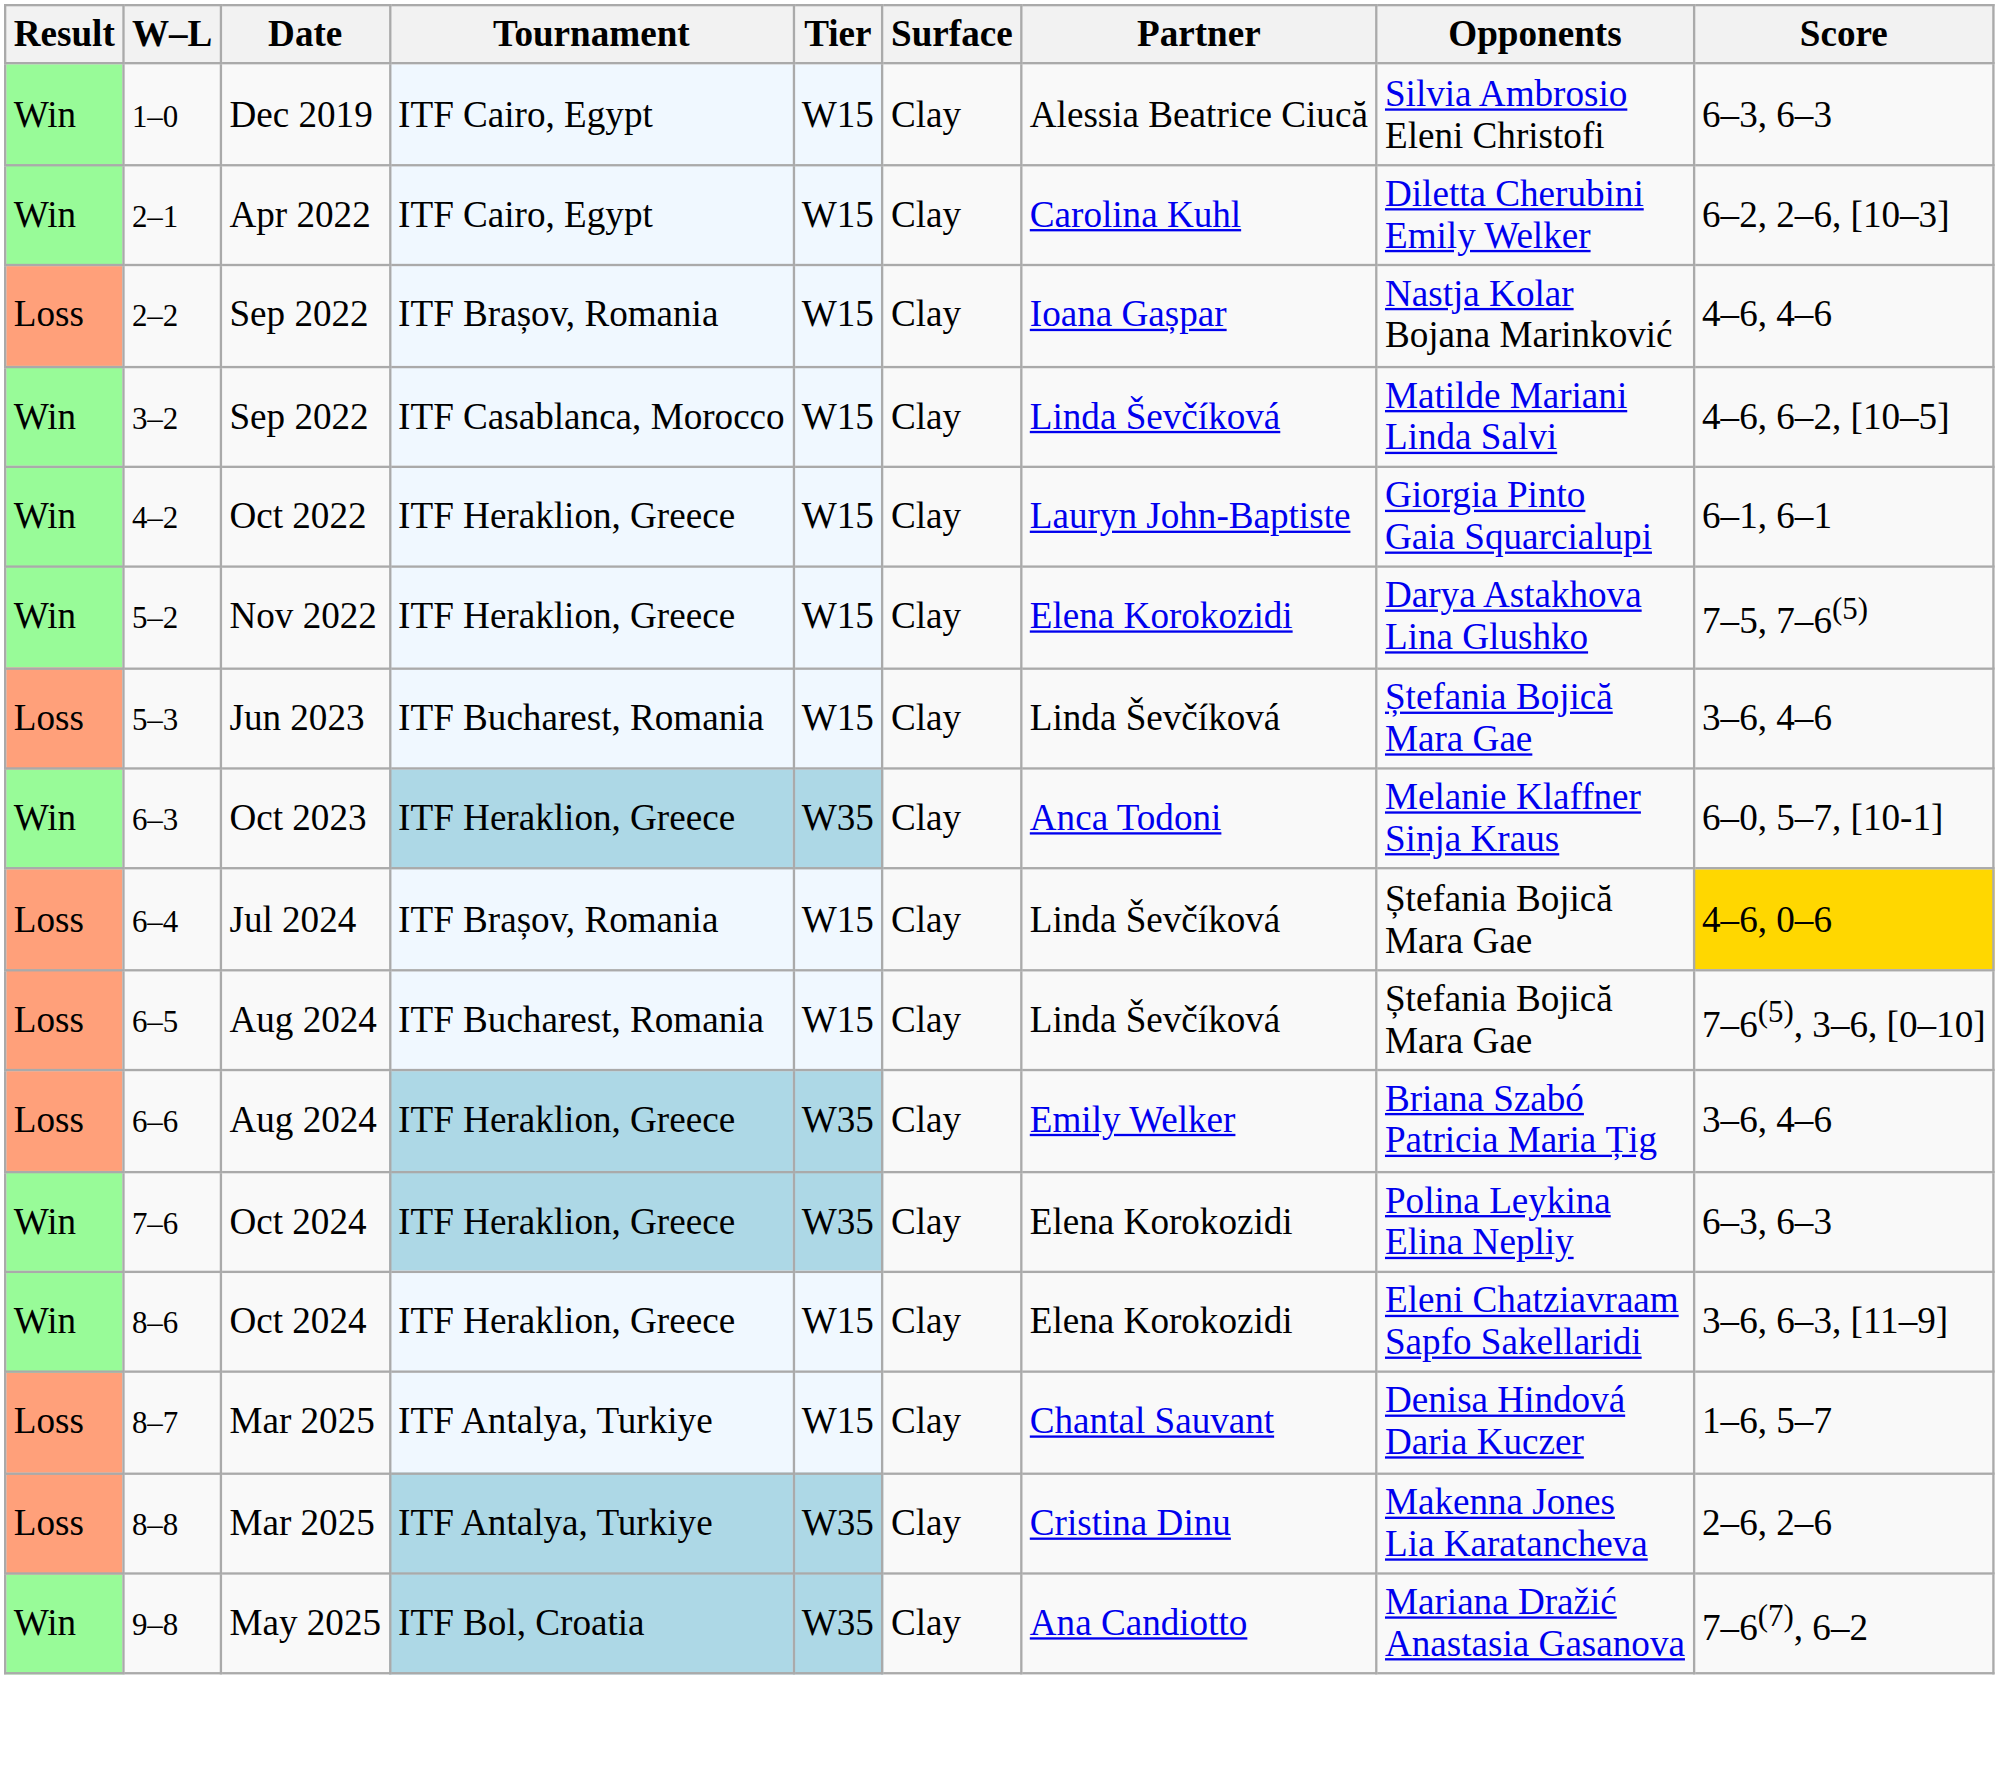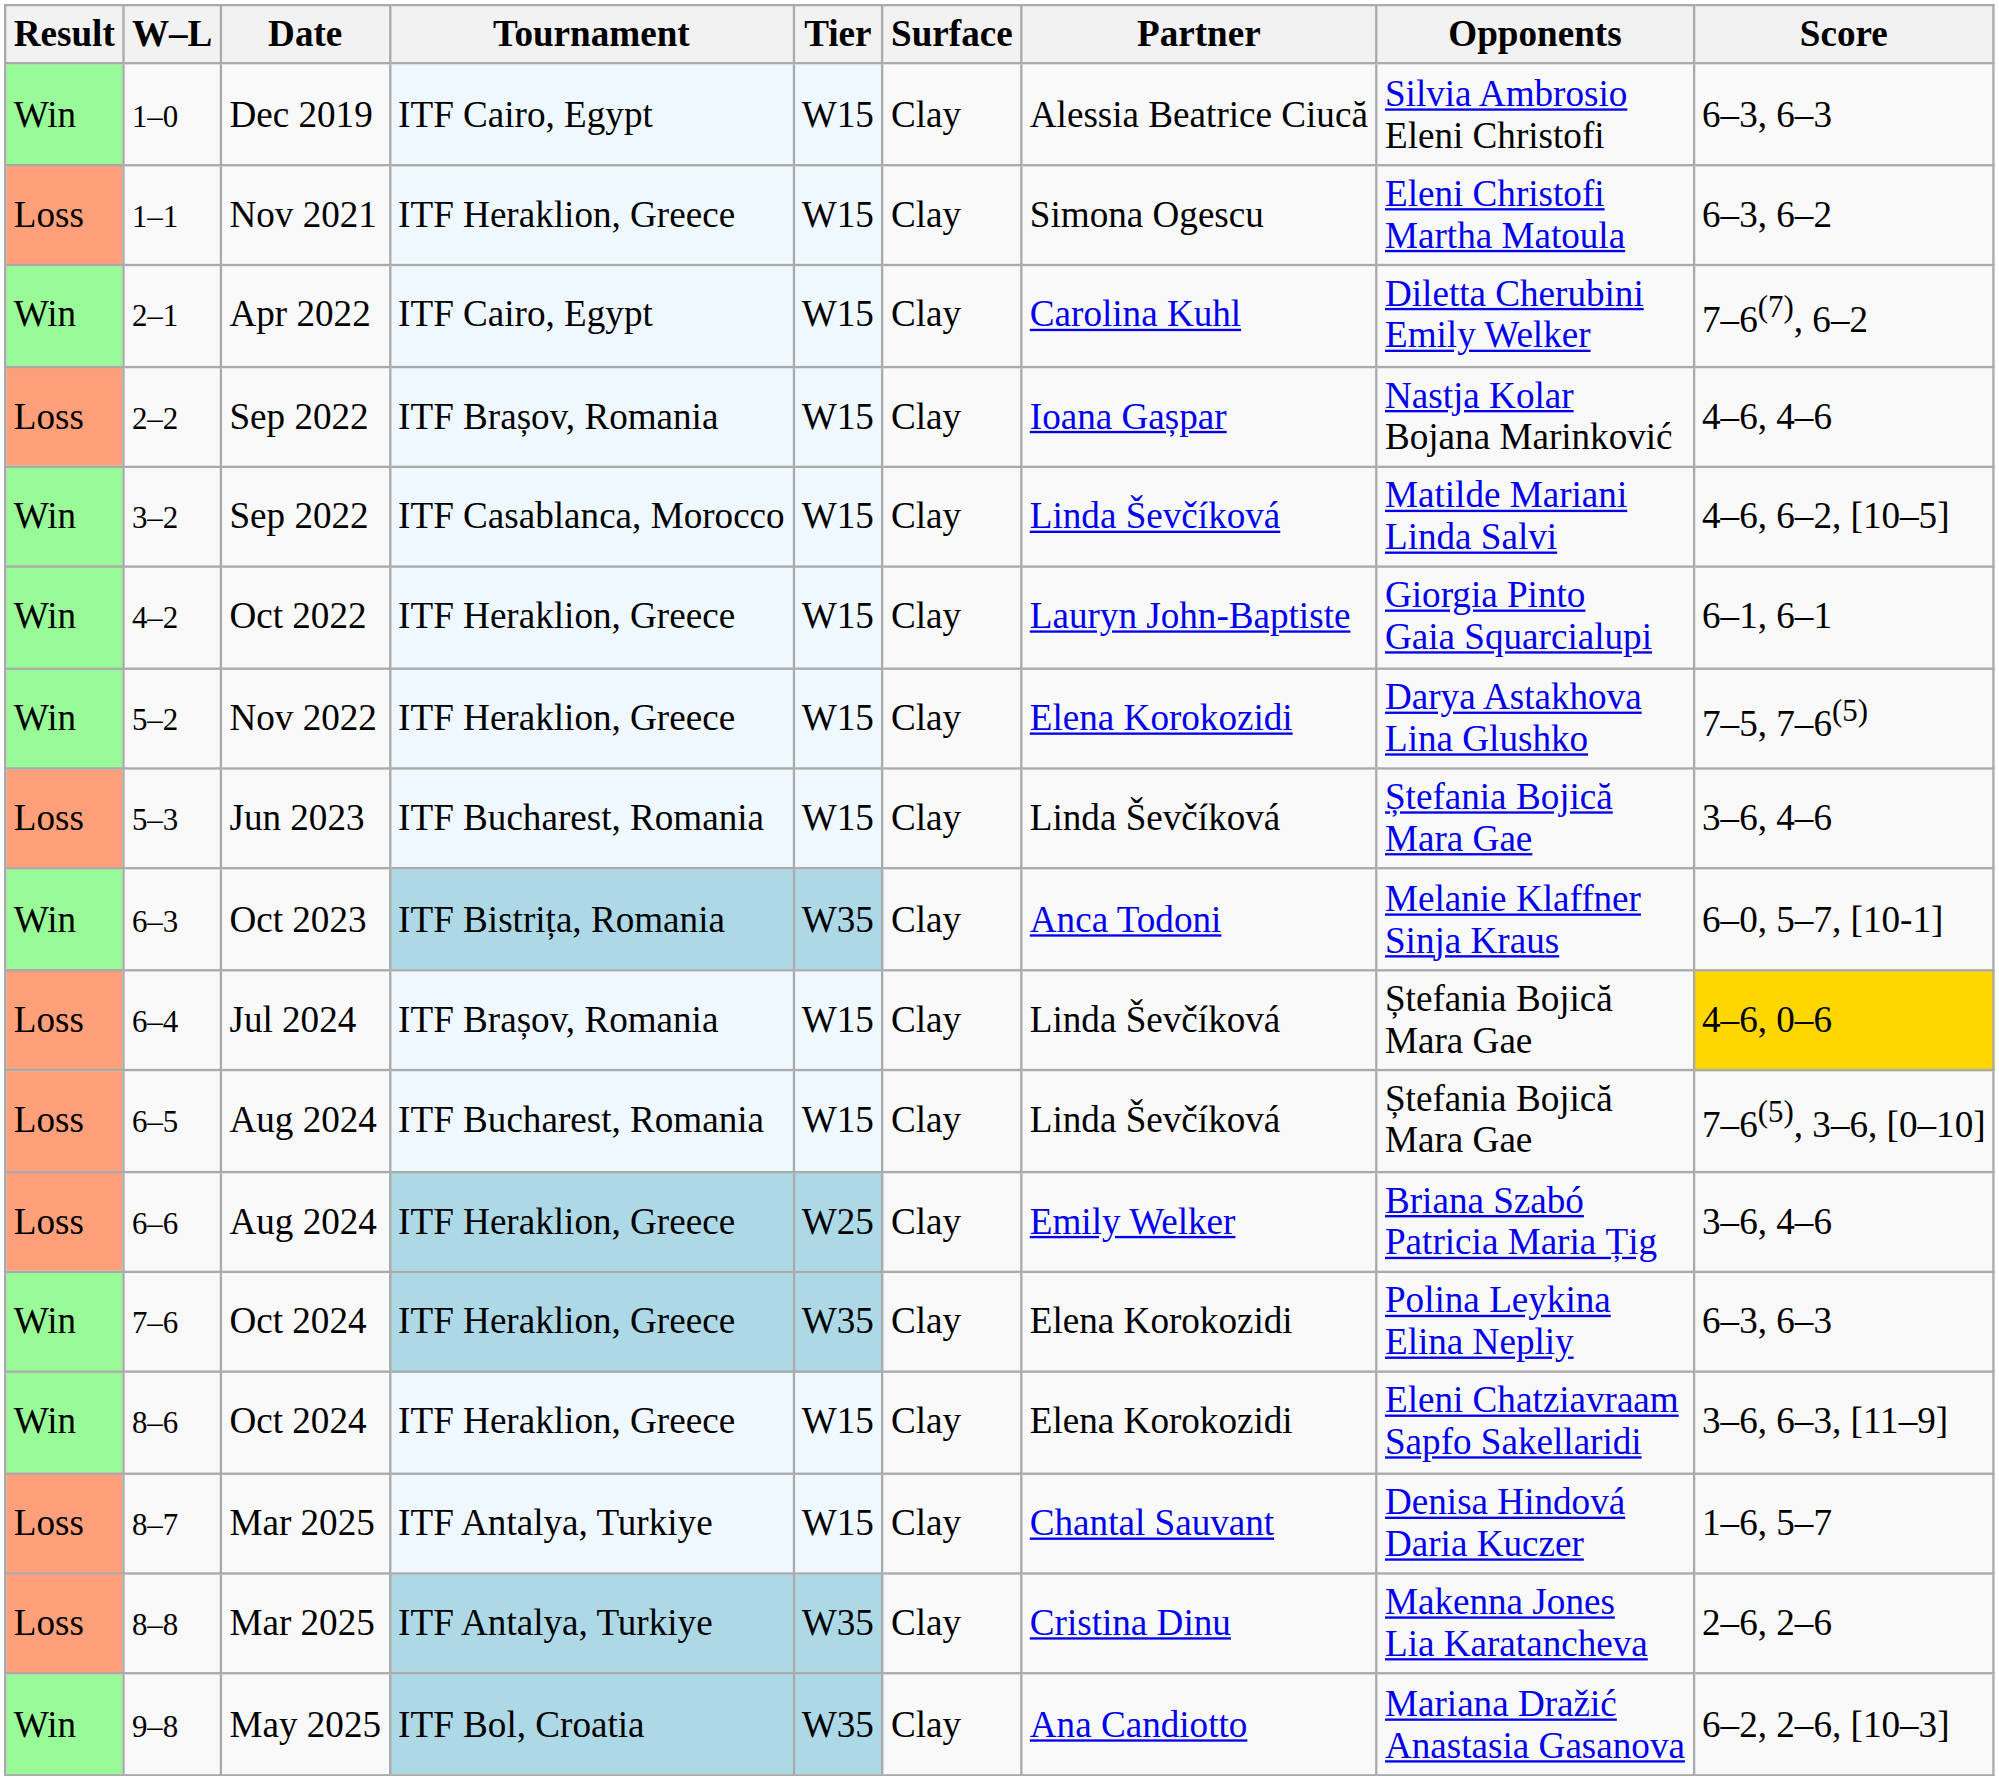 <table class="sortable wikitable">
 <tr>
 <th>Result</th>
 <th class="unsortable">W–L</th>
 <th>Date</th>
 <th>Tournament</th>
 <th>Tier</th>
 <th>Surface</th>
 <th>Partner</th>
 <th>Opponents</th>
 <th class="unsortable">Score</th>
 </tr>
 <tr>
 <td style="background:#98fb98;">Win</td>
 <td><small>1–0</small></td>
 <td>Dec 2019</td>
 <td style="background:#f0f8ff;">ITF Cairo, Egypt</td>
 <td style="background:#f0f8ff;">W15</td>
 <td>Clay</td>
 <td> Alessia Beatrice Ciucă</td>
 <td> <a href='#'>Silvia Ambrosio</a> <br>  Eleni Christofi</td>
 <td>6–3, 6–3</td>
 </tr>
 <tr>
+<td style="background:#ffa07a">Loss</td>
+<td><small>1–1</small></td>
+<td>Nov 2021</td>
+<td style="background:#f0f8ff;">ITF Heraklion, Greece</td>
+<td style="background:#f0f8ff;">W15</td>
+<td>Clay</td>
+<td> Simona Ogescu</td>
+<td> <a href='#'>Eleni Christofi</a> <br>  <a href='#'>Martha Matoula</a></td>
+<td>6–3, 6–2</td>
+</tr>
+<tr>
 <td style="background:#98fb98;">Win</td>
 <td><small>2–1</small></td>
 <td>Apr 2022</td>
 <td style="background:#f0f8ff;">ITF Cairo, Egypt</td>
 <td style="background:#f0f8ff;">W15</td>
 <td>Clay</td>
 <td> <a href='#'>Carolina Kuhl</a></td>
 <td> <a href='#'>Diletta Cherubini</a> <br>  <a href='#'>Emily Welker</a></td>
-<td>6–2, 2–6, [10–3]</td>
+<td>7–6<sup>(7)</sup>, 6–2</td>
 </tr>
 <tr>
 <td style="background:#ffa07a">Loss</td>
 <td><small>2–2</small></td>
 <td>Sep 2022</td>
 <td style="background:#f0f8ff;">ITF Brașov, Romania</td>
 <td style="background:#f0f8ff;">W15</td>
 <td>Clay</td>
 <td> <a href='#'>Ioana Gașpar</a></td>
 <td> <a href='#'>Nastja Kolar</a> <br>  Bojana Marinković</td>
 <td>4–6, 4–6</td>
 </tr>
 <tr>
 <td style="background:#98fb98;">Win</td>
 <td><small>3–2</small></td>
 <td>Sep 2022</td>
 <td style="background:#f0f8ff;">ITF Casablanca, Morocco</td>
 <td style="background:#f0f8ff;">W15</td>
 <td>Clay</td>
 <td> <a href='#'>Linda Ševčíková</a></td>
 <td> <a href='#'>Matilde Mariani</a> <br>  <a href='#'>Linda Salvi</a></td>
 <td>4–6, 6–2, [10–5]</td>
 </tr>
 <tr>
 <td style="background:#98fb98;">Win</td>
 <td><small>4–2</small></td>
 <td>Oct 2022</td>
 <td style="background:#f0f8ff;">ITF Heraklion, Greece</td>
 <td style="background:#f0f8ff;">W15</td>
 <td>Clay</td>
 <td> <a href='#'>Lauryn John-Baptiste</a></td>
 <td> <a href='#'>Giorgia Pinto</a> <br>  <a href='#'>Gaia Squarcialupi</a></td>
 <td>6–1, 6–1</td>
 </tr>
 <tr>
 <td style="background:#98fb98;">Win</td>
 <td><small>5–2</small></td>
 <td>Nov 2022</td>
 <td style="background:#f0f8ff;">ITF Heraklion, Greece</td>
 <td style="background:#f0f8ff;">W15</td>
 <td>Clay</td>
 <td> <a href='#'>Elena Korokozidi</a></td>
 <td> <a href='#'>Darya Astakhova</a> <br>  <a href='#'>Lina Glushko</a></td>
 <td>7–5, 7–6<sup>(5)</sup></td>
 </tr>
 <tr>
 <td style="background:#ffa07a">Loss</td>
 <td><small>5–3</small></td>
 <td>Jun 2023</td>
 <td style="background:#f0f8ff;">ITF Bucharest, Romania</td>
 <td style="background:#f0f8ff;">W15</td>
 <td>Clay</td>
 <td> Linda Ševčíková</td>
 <td> <a href='#'>Ștefania Bojică</a> <br>  <a href='#'>Mara Gae</a></td>
 <td>3–6, 4–6</td>
 </tr>
 <tr>
 <td style="background:#98fb98;">Win</td>
 <td><small>6–3</small></td>
 <td>Oct 2023</td>
-<td style="background:lightblue;">ITF Heraklion, Greece</td>
+<td style="background:lightblue;">ITF Bistrița, Romania</td>
 <td style="background:lightblue;">W35</td>
 <td>Clay</td>
 <td> <a href='#'>Anca Todoni</a></td>
 <td> <a href='#'>Melanie Klaffner</a> <br>  <a href='#'>Sinja Kraus</a></td>
 <td>6–0, 5–7, [10-1]</td>
 </tr>
 <tr>
 <td style="background:#ffa07a">Loss</td>
 <td><small>6–4</small></td>
 <td>Jul 2024</td>
 <td style="background:#f0f8ff;">ITF Brașov, Romania</td>
 <td style="background:#f0f8ff;">W15</td>
 <td>Clay</td>
 <td> Linda Ševčíková</td>
 <td> Ștefania Bojică <br>  Mara Gae</td>
 <td style="background: gold;">4–6, 0–6</td>
 </tr>
 <tr>
 <td style="background:#ffa07a">Loss</td>
 <td><small>6–5</small></td>
 <td>Aug 2024</td>
 <td style="background:#f0f8ff;">ITF Bucharest, Romania</td>
 <td style="background:#f0f8ff;">W15</td>
 <td>Clay</td>
 <td> Linda Ševčíková</td>
 <td> Ștefania Bojică <br>  Mara Gae</td>
 <td>7–6<sup>(5)</sup>, 3–6, [0–10]</td>
 </tr>
 <tr>
 <td style="background:#ffa07a">Loss</td>
 <td><small>6–6</small></td>
 <td>Aug 2024</td>
 <td style="background:lightblue;">ITF Heraklion, Greece</td>
-<td style="background:lightblue;">W35</td>
+<td style="background:lightblue;">W25</td>
 <td>Clay</td>
 <td> <a href='#'>Emily Welker</a></td>
 <td> <a href='#'>Briana Szabó</a> <br>  <a href='#'>Patricia Maria Țig</a></td>
 <td>3–6, 4–6</td>
 </tr>
 <tr>
 <td style="background:#98fb98;">Win</td>
 <td><small>7–6</small></td>
 <td>Oct 2024</td>
 <td style="background:lightblue;">ITF Heraklion, Greece</td>
 <td style="background:lightblue;">W35</td>
 <td>Clay</td>
 <td> Elena Korokozidi</td>
 <td> <a href='#'>Polina Leykina</a> <br>  <a href='#'>Elina Nepliy</a></td>
 <td>6–3, 6–3</td>
 </tr>
 <tr>
 <td style="background:#98fb98;">Win</td>
 <td><small>8–6</small></td>
 <td>Oct 2024</td>
 <td style="background:#f0f8ff;">ITF Heraklion, Greece</td>
 <td style="background:#f0f8ff;">W15</td>
 <td>Clay</td>
 <td> Elena Korokozidi</td>
 <td> <a href='#'>Eleni Chatziavraam</a> <br>  <a href='#'>Sapfo Sakellaridi</a></td>
 <td>3–6, 6–3, [11–9]</td>
 </tr>
 <tr>
 <td style="background:#ffa07a">Loss</td>
 <td><small>8–7</small></td>
 <td>Mar 2025</td>
 <td style="background:#f0f8ff;">ITF Antalya, Turkiye</td>
 <td style="background:#f0f8ff;">W15</td>
 <td>Clay</td>
 <td> <a href='#'>Chantal Sauvant</a></td>
 <td> <a href='#'>Denisa Hindová</a> <br>  <a href='#'>Daria Kuczer</a></td>
 <td>1–6, 5–7</td>
 </tr>
 <tr>
 <td style="background:#ffa07a">Loss</td>
 <td><small>8–8</small></td>
 <td>Mar 2025</td>
 <td style="background:lightblue;">ITF Antalya, Turkiye</td>
 <td style="background:lightblue;">W35</td>
 <td>Clay</td>
 <td> <a href='#'>Cristina Dinu</a></td>
 <td> <a href='#'>Makenna Jones</a> <br>  <a href='#'>Lia Karatancheva</a></td>
 <td>2–6, 2–6</td>
 </tr>
 <tr>
 <td style="background:#98fb98;">Win</td>
 <td><small>9–8</small></td>
 <td>May 2025</td>
 <td style="background:lightblue;">ITF Bol, Croatia</td>
 <td style="background:lightblue;">W35</td>
 <td>Clay</td>
 <td> <a href='#'>Ana Candiotto</a></td>
 <td> <a href='#'>Mariana Dražić</a> <br>  <a href='#'>Anastasia Gasanova</a></td>
-<td>7–6<sup>(7)</sup>, 6–2</td>
+<td>6–2, 2–6, [10–3]</td>
 </tr>
 </table>
